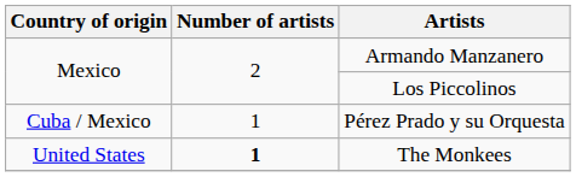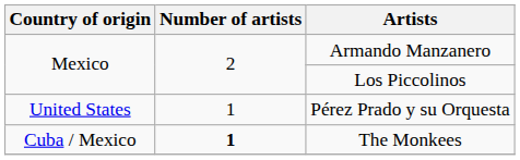 <table class="wikitable">
 <tr>
 <th>Country of origin</th>
 <th>Number of artists</th>
 <th>Artists</th>
 </tr>
 <tr>
 <td align="center" rowspan="2">Mexico</td>
 <td align="center" rowspan="2">2</td>
 <td align="center">Armando Manzanero</td>
 </tr>
 <tr>
 <td align="center">Los Piccolinos</td>
 </tr>
 <tr>
-<td align="center"><a href='#'>Cuba</a> / Mexico</td>
+<td align="center"><a href='#'>United States</a></td>
 <td align="center">1</td>
 <td align="center">Pérez Prado y su Orquesta</td>
 </tr>
 <tr>
-<td align="center"><a href='#'>United States</a></td>
+<td align="center"><a href='#'>Cuba</a> / Mexico</td>
 <td align="center"><strong>1</strong></td>
 <td align="center">The Monkees</td>
 </tr>
 <tr>
 </tr>
 </table>
